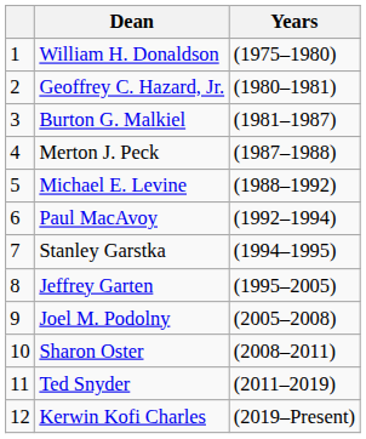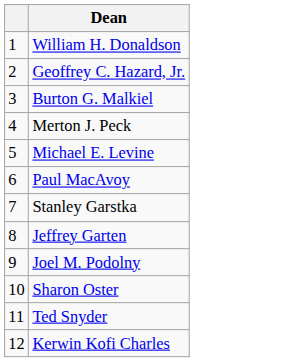 <table class="wikitable" style="font-size: 95%;">
 <tr>
 <th></th>
 <th>Dean</th>
-<th>Years</th>
 </tr>
 <tr>
 <td>1</td>
 <td><a href='#'>William H. Donaldson</a></td>
-<td>(1975–1980)</td>
 </tr>
 <tr>
 <td>2</td>
 <td><a href='#'>Geoffrey C. Hazard, Jr.</a></td>
-<td>(1980–1981)</td>
 </tr>
 <tr>
 <td>3</td>
 <td><a href='#'>Burton G. Malkiel</a></td>
-<td>(1981–1987)</td>
 </tr>
 <tr>
 <td>4</td>
 <td>Merton J. Peck</td>
-<td>(1987–1988)</td>
 </tr>
 <tr>
 <td>5</td>
 <td><a href='#'>Michael E. Levine</a></td>
-<td>(1988–1992)</td>
 </tr>
 <tr>
 <td>6</td>
 <td><a href='#'>Paul MacAvoy</a></td>
-<td>(1992–1994)</td>
 </tr>
 <tr>
 <td>7</td>
 <td>Stanley Garstka</td>
-<td>(1994–1995)</td>
 </tr>
 <tr>
 <td>8</td>
 <td><a href='#'>Jeffrey Garten</a></td>
-<td>(1995–2005)</td>
 </tr>
 <tr>
 <td>9</td>
 <td><a href='#'>Joel M. Podolny</a></td>
-<td>(2005–2008)</td>
 </tr>
 <tr>
 <td>10</td>
 <td><a href='#'>Sharon Oster</a></td>
-<td>(2008–2011)</td>
 </tr>
 <tr>
 <td>11</td>
 <td><a href='#'>Ted Snyder</a></td>
-<td>(2011–2019)</td>
 </tr>
 <tr>
 <td>12</td>
 <td><a href='#'>Kerwin Kofi Charles</a></td>
-<td>(2019–Present)</td>
 </tr>
 </table>
